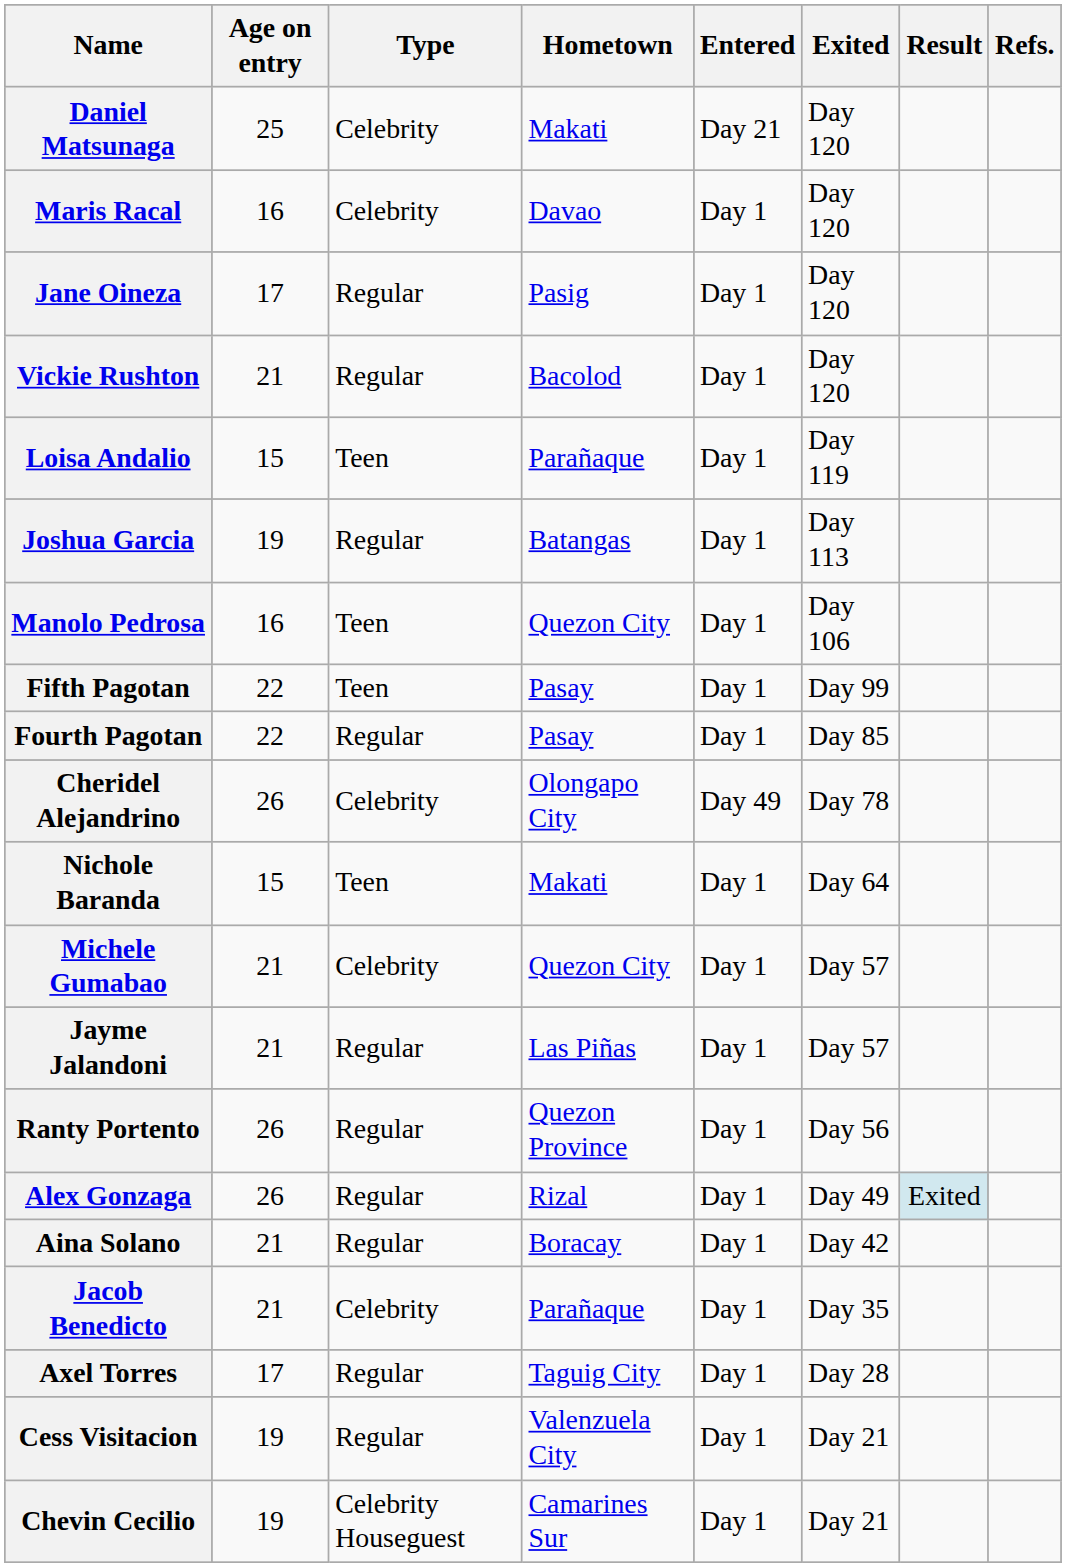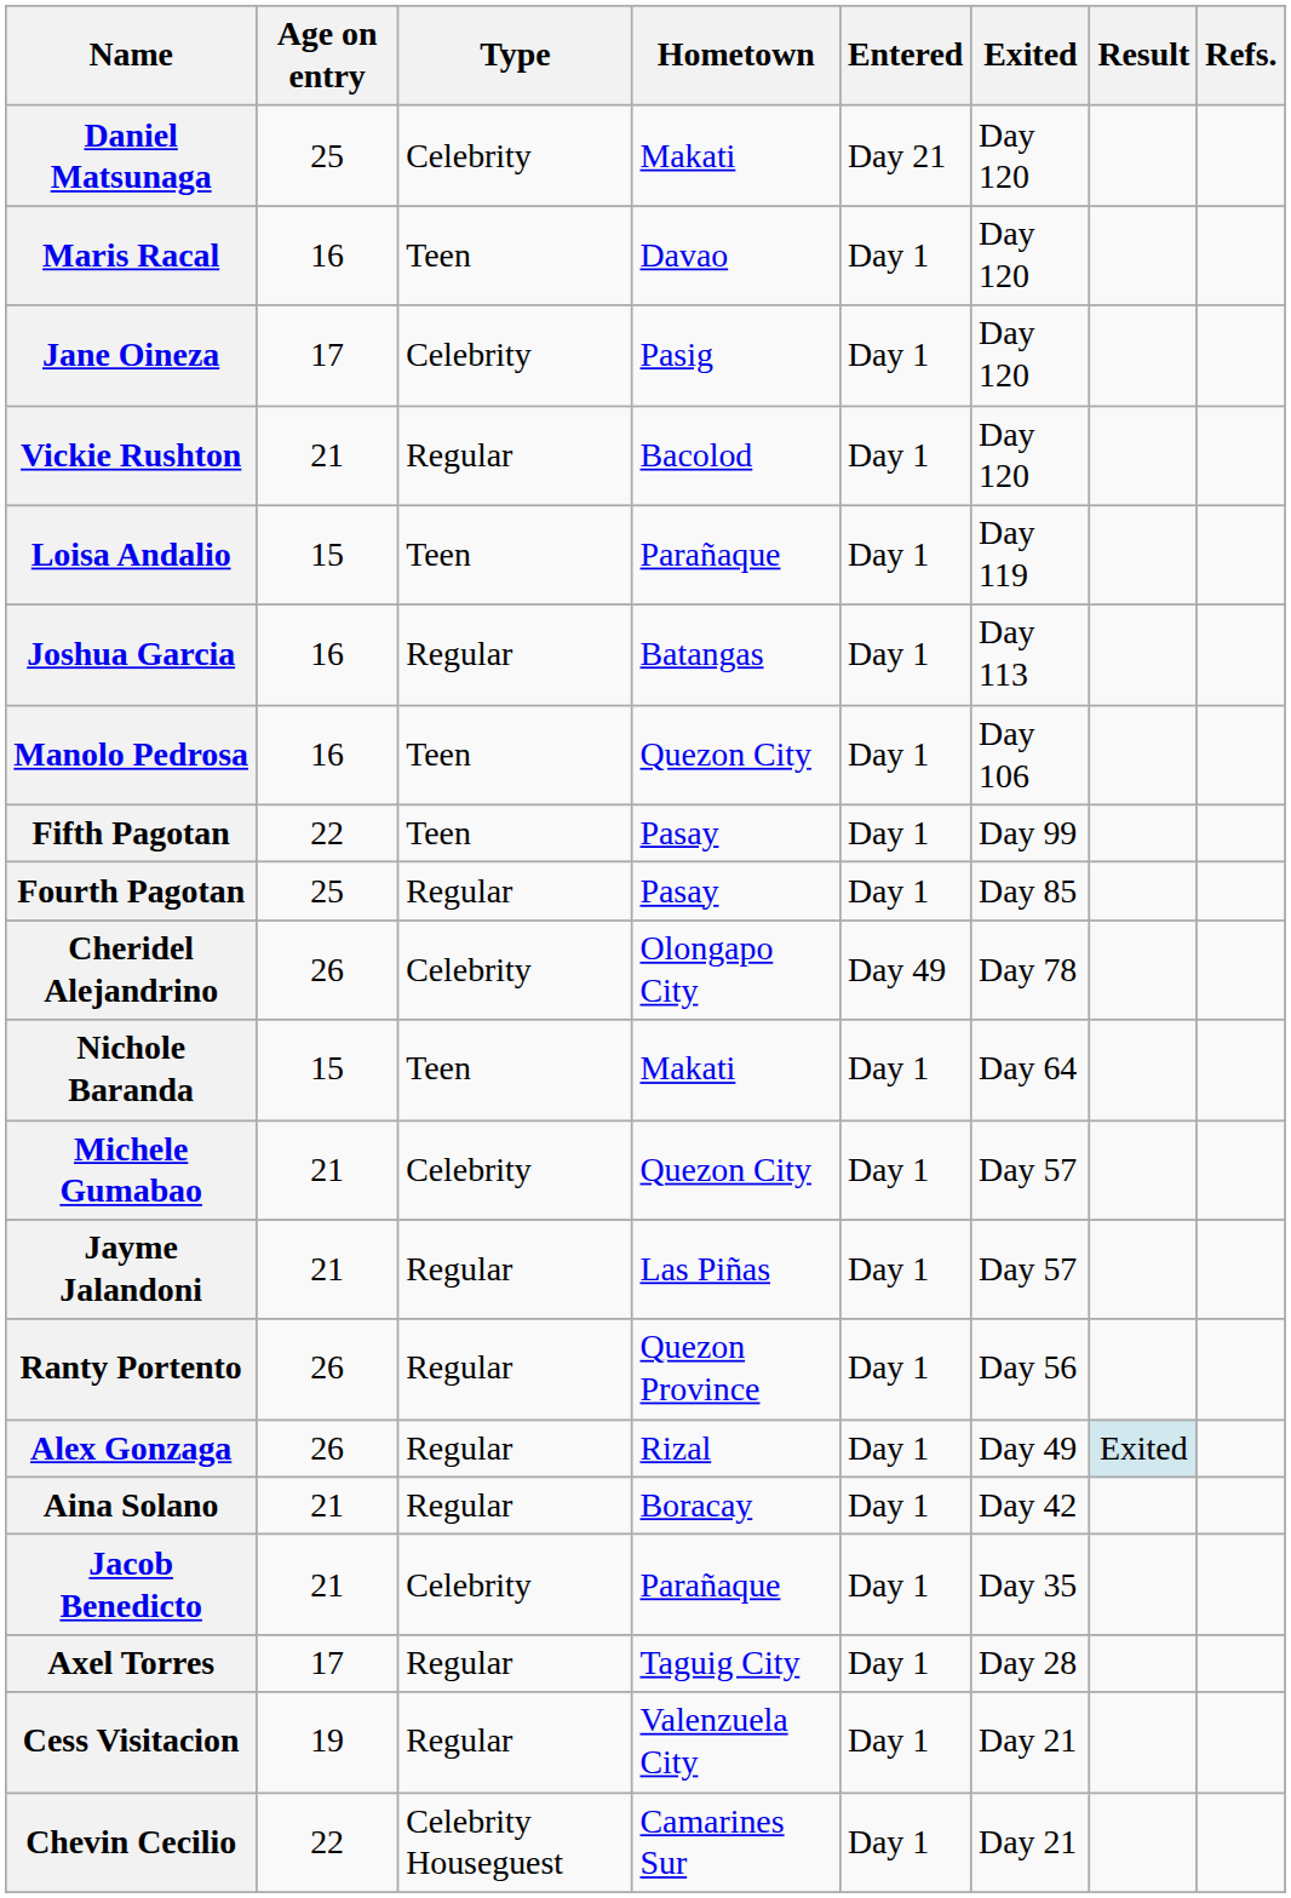 <table class="wikitable sortable" style="font-size:100%; line-height:20px;">
 <tr>
 <th>Name</th>
 <th>Age on entry</th>
 <th>Type</th>
 <th>Hometown</th>
 <th>Entered</th>
 <th>Exited</th>
 <th>Result</th>
 <th>Refs.</th>
 </tr>
 <tr>
 <th><a href='#'>Daniel Matsunaga</a></th>
 <td align="center">25</td>
 <td>Celebrity</td>
 <td><a href='#'>Makati</a></td>
 <td>Day 21</td>
 <td>Day 120</td>
 <td></td>
 <td></td>
 </tr>
 <tr>
 <th><a href='#'>Maris Racal</a></th>
 <td align="center">16</td>
-<td>Celebrity</td>
+<td>Teen</td>
 <td><a href='#'>Davao</a></td>
 <td>Day 1</td>
 <td>Day 120</td>
 <td></td>
 <td></td>
 </tr>
 <tr>
 <th><a href='#'>Jane Oineza</a></th>
 <td align="center">17</td>
-<td>Regular</td>
+<td>Celebrity</td>
 <td><a href='#'>Pasig</a></td>
 <td>Day 1</td>
 <td>Day 120</td>
 <td></td>
 <td></td>
 </tr>
 <tr>
 <th><a href='#'>Vickie Rushton</a></th>
 <td align="center">21</td>
 <td>Regular</td>
 <td><a href='#'>Bacolod</a></td>
 <td>Day 1</td>
 <td>Day 120</td>
 <td></td>
 <td></td>
 </tr>
 <tr>
 <th><a href='#'>Loisa Andalio</a></th>
 <td align="center">15</td>
 <td>Teen</td>
 <td><a href='#'>Parañaque</a></td>
 <td>Day 1</td>
 <td>Day 119</td>
 <td></td>
 <td></td>
 </tr>
 <tr>
 <th><a href='#'>Joshua Garcia</a></th>
-<td align="center">19</td>
+<td align="center">16</td>
 <td>Regular</td>
 <td><a href='#'>Batangas</a></td>
 <td>Day 1</td>
 <td>Day 113</td>
 <td></td>
 <td></td>
 </tr>
 <tr>
 <th><a href='#'>Manolo Pedrosa</a></th>
 <td align="center">16</td>
 <td>Teen</td>
 <td><a href='#'>Quezon City</a></td>
 <td>Day 1</td>
 <td>Day 106</td>
 <td></td>
 <td></td>
 </tr>
 <tr>
 <th>Fifth Pagotan</th>
 <td align="center">22</td>
 <td>Teen</td>
 <td><a href='#'>Pasay</a></td>
 <td>Day 1</td>
 <td>Day 99</td>
 <td></td>
 <td></td>
 </tr>
 <tr>
 <th>Fourth Pagotan</th>
-<td align="center">22</td>
+<td align="center">25</td>
 <td>Regular</td>
 <td><a href='#'>Pasay</a></td>
 <td>Day 1</td>
 <td>Day 85</td>
 <td></td>
 <td></td>
 </tr>
 <tr>
 <th>Cheridel Alejandrino</th>
 <td align="center">26</td>
 <td>Celebrity</td>
 <td><a href='#'>Olongapo City</a></td>
 <td>Day 49</td>
 <td>Day 78</td>
 <td></td>
 <td></td>
 </tr>
 <tr>
 <th>Nichole Baranda</th>
 <td align="center">15</td>
 <td>Teen</td>
 <td><a href='#'>Makati</a></td>
 <td>Day 1</td>
 <td>Day 64</td>
 <td></td>
 <td></td>
 </tr>
 <tr>
 <th><a href='#'>Michele Gumabao</a></th>
 <td align="center">21</td>
 <td>Celebrity</td>
 <td><a href='#'>Quezon City</a></td>
 <td>Day 1</td>
 <td>Day 57</td>
 <td></td>
 <td></td>
 </tr>
 <tr>
 <th>Jayme Jalandoni</th>
 <td align="center">21</td>
 <td>Regular</td>
 <td><a href='#'>Las Piñas</a></td>
 <td>Day 1</td>
 <td>Day 57</td>
 <td></td>
 <td></td>
 </tr>
 <tr>
 <th>Ranty Portento</th>
 <td align="center">26</td>
 <td>Regular</td>
 <td><a href='#'>Quezon Province</a></td>
 <td>Day 1</td>
 <td>Day 56</td>
 <td></td>
 <td></td>
 </tr>
 <tr>
 <th><a href='#'>Alex Gonzaga</a></th>
 <td align="center">26</td>
 <td>Regular</td>
 <td><a href='#'>Rizal</a></td>
 <td>Day 1</td>
 <td>Day 49</td>
 <td align="center" style="background:#D1E8EF">Exited</td>
 </tr>
 <tr>
 <th>Aina Solano</th>
 <td align="center">21</td>
 <td>Regular</td>
 <td><a href='#'>Boracay</a></td>
 <td>Day 1</td>
 <td>Day 42</td>
 <td></td>
 <td></td>
 </tr>
 <tr>
 <th><a href='#'>Jacob Benedicto</a></th>
 <td align="center">21</td>
 <td>Celebrity</td>
 <td><a href='#'>Parañaque</a></td>
 <td>Day 1</td>
 <td>Day 35</td>
 <td></td>
 <td></td>
 </tr>
 <tr>
 <th>Axel Torres</th>
 <td align="center">17</td>
 <td>Regular</td>
 <td><a href='#'>Taguig City</a></td>
 <td>Day 1</td>
 <td>Day 28</td>
 <td></td>
 <td></td>
 </tr>
 <tr>
 <th>Cess Visitacion</th>
 <td align="center">19</td>
 <td>Regular</td>
 <td><a href='#'>Valenzuela City</a></td>
 <td>Day 1</td>
 <td>Day 21</td>
 <td></td>
 <td></td>
 </tr>
 <tr>
 <th>Chevin Cecilio</th>
-<td align="center">19</td>
+<td align="center">22</td>
 <td>Celebrity Houseguest</td>
 <td><a href='#'>Camarines Sur</a></td>
 <td>Day 1</td>
 <td>Day 21</td>
 <td></td>
 <td></td>
 </tr>
 </table>
